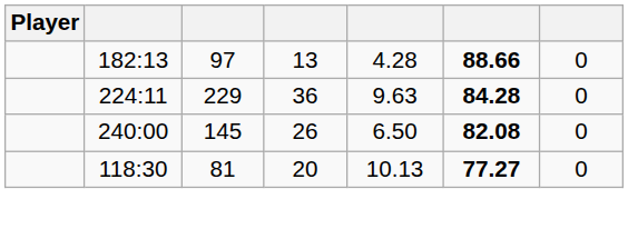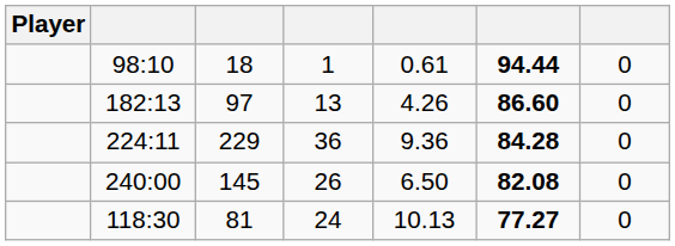 <table class="wikitable sortable" style="text-align:center;">
 <tr>
 <th>Player</th>
 <th width="60px"></th>
 <th width="50px"></th>
 <th width="50px"></th>
 <th width="60px"></th>
 <th width="60px"></th>
 <th width="50px"></th>
 </tr>
 <tr>
 <td align=left> </td>
+<td>98:10</td>
+<td>18</td>
+<td>1</td>
+<td>0.61</td>
+<td><strong>94.44</strong></td>
+<td>0</td>
+</tr>
+<tr>
+<td align=left> </td>
 <td>182:13</td>
 <td>97</td>
 <td>13</td>
-<td>4.28</td>
-<td><strong>88.66</strong></td>
+<td>4.26</td>
+<td><strong>86.60</strong></td>
 <td>0</td>
 </tr>
 <tr>
 <td align=left> </td>
 <td>224:11</td>
 <td>229</td>
 <td>36</td>
-<td>9.63</td>
+<td>9.36</td>
 <td><strong>84.28</strong></td>
 <td>0</td>
 </tr>
 <tr>
 <td align=left> </td>
 <td>240:00</td>
 <td>145</td>
 <td>26</td>
 <td>6.50</td>
 <td><strong>82.08</strong></td>
 <td>0</td>
 </tr>
 <tr>
 <td align=left> </td>
 <td>118:30</td>
 <td>81</td>
-<td>20</td>
+<td>24</td>
 <td>10.13</td>
 <td><strong>77.27</strong></td>
 <td>0</td>
 </tr>
 </table>
